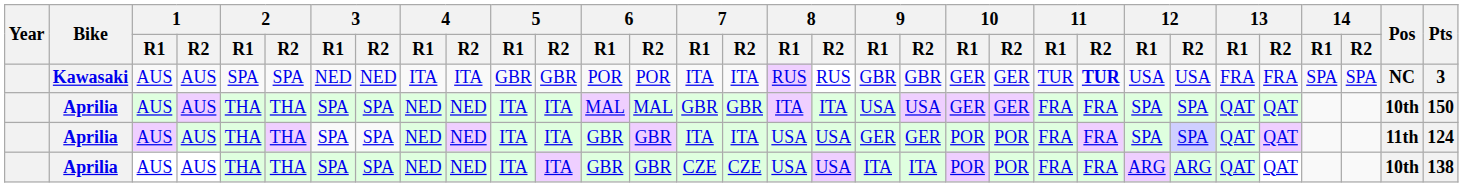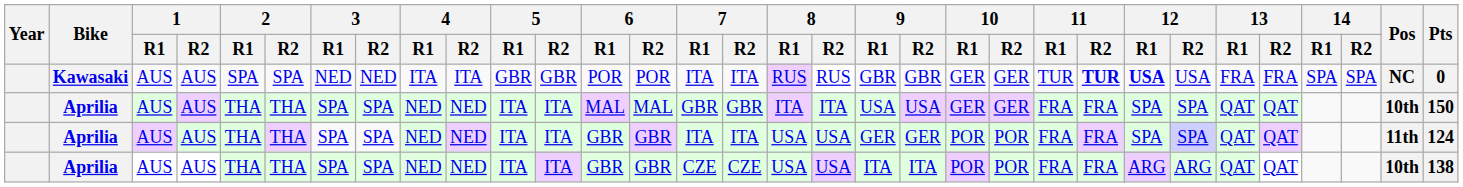 <table class="wikitable" style="text-align:center; font-size:90%;">
 <tr>
 <th rowspan="2">Year</th>
 <th rowspan="2">Bike</th>
 <th colspan="2">1</th>
 <th colspan="2">2</th>
 <th colspan="2">3</th>
 <th colspan="2">4</th>
 <th colspan="2">5</th>
 <th colspan="2">6</th>
 <th colspan="2">7</th>
 <th colspan="2">8</th>
 <th colspan="2">9</th>
 <th colspan="2">10</th>
 <th colspan="2">11</th>
 <th colspan="2">12</th>
 <th colspan="2">13</th>
 <th colspan="2">14</th>
 <th rowspan="2">Pos</th>
 <th rowspan="2">Pts</th>
 </tr>
 <tr>
 <th>R1</th>
 <th>R2</th>
 <th>R1</th>
 <th>R2</th>
 <th>R1</th>
 <th>R2</th>
 <th>R1</th>
 <th>R2</th>
 <th>R1</th>
 <th>R2</th>
 <th>R1</th>
 <th>R2</th>
 <th>R1</th>
 <th>R2</th>
 <th>R1</th>
 <th>R2</th>
 <th>R1</th>
 <th>R2</th>
 <th>R1</th>
 <th>R2</th>
 <th>R1</th>
 <th>R2</th>
 <th>R1</th>
 <th>R2</th>
 <th>R1</th>
 <th>R2</th>
 <th>R1</th>
 <th>R2</th>
 </tr>
 <tr>
 <th></th>
 <th><a href='#'>Kawasaki</a></th>
 <td><a href='#'>AUS</a></td>
 <td><a href='#'>AUS</a></td>
 <td><a href='#'>SPA</a></td>
 <td><a href='#'>SPA</a></td>
 <td><a href='#'>NED</a></td>
 <td><a href='#'>NED</a></td>
 <td><a href='#'>ITA</a></td>
 <td><a href='#'>ITA</a></td>
 <td><a href='#'>GBR</a></td>
 <td><a href='#'>GBR</a></td>
 <td><a href='#'>POR</a></td>
 <td><a href='#'>POR</a></td>
 <td><a href='#'>ITA</a></td>
 <td><a href='#'>ITA</a></td>
 <td style="background:#EFCFFF;"><a href='#'>RUS</a><br></td>
 <td style="background:#FFFFFF;"><a href='#'>RUS</a><br></td>
 <td><a href='#'>GBR</a></td>
 <td><a href='#'>GBR</a></td>
 <td><a href='#'>GER</a></td>
 <td><a href='#'>GER</a></td>
 <td><a href='#'>TUR</a></td>
 <td><strong><a href='#'>TUR</a></strong></td>
-<td><a href='#'>USA</a></td>
+<td><strong><a href='#'>USA</a></strong></td>
 <td><a href='#'>USA</a></td>
 <td><a href='#'>FRA</a></td>
 <td><a href='#'>FRA</a></td>
 <td><a href='#'>SPA</a></td>
 <td><a href='#'>SPA</a></td>
 <th>NC</th>
-<th>3</th>
+<th>0</th>
 </tr>
 <tr>
 <th></th>
 <th><a href='#'>Aprilia</a></th>
 <td style="background:#dfffdf;"><a href='#'>AUS</a><br></td>
 <td style="background:#efcfff;"><a href='#'>AUS</a><br></td>
 <td style="background:#dfffdf;"><a href='#'>THA</a><br></td>
 <td style="background:#dfffdf;"><a href='#'>THA</a><br></td>
 <td style="background:#dfffdf;"><a href='#'>SPA</a><br></td>
 <td style="background:#dfffdf;"><a href='#'>SPA</a><br></td>
 <td style="background:#dfffdf;"><a href='#'>NED</a><br></td>
 <td style="background:#dfffdf;"><a href='#'>NED</a><br></td>
 <td style="background:#dfffdf;"><a href='#'>ITA</a><br></td>
 <td style="background:#dfffdf;"><a href='#'>ITA</a><br></td>
 <td style="background:#efcfff;"><a href='#'>MAL</a><br></td>
 <td style="background:#dfffdf;"><a href='#'>MAL</a><br></td>
 <td style="background:#dfffdf;"><a href='#'>GBR</a><br></td>
 <td style="background:#dfffdf;"><a href='#'>GBR</a><br></td>
 <td style="background:#efcfff;"><a href='#'>ITA</a><br></td>
 <td style="background:#dfffdf;"><a href='#'>ITA</a><br></td>
 <td style="background:#dfffdf;"><a href='#'>USA</a><br></td>
 <td style="background:#efcfff;"><a href='#'>USA</a><br></td>
 <td style="background:#efcfff;"><a href='#'>GER</a><br></td>
 <td style="background:#efcfff;"><a href='#'>GER</a><br></td>
 <td style="background:#dfffdf;"><a href='#'>FRA</a><br></td>
 <td style="background:#dfffdf;"><a href='#'>FRA</a><br></td>
 <td style="background:#dfffdf;"><a href='#'>SPA</a><br></td>
 <td style="background:#dfffdf;"><a href='#'>SPA</a><br></td>
 <td style="background:#dfffdf;"><a href='#'>QAT</a><br></td>
 <td style="background:#dfffdf;"><a href='#'>QAT</a><br></td>
 <td></td>
 <td></td>
 <th>10th</th>
 <th>150</th>
 </tr>
 <tr>
 <th></th>
 <th><a href='#'>Aprilia</a></th>
 <td style="background:#efcfff;"><a href='#'>AUS</a><br></td>
 <td style="background:#dfffdf;"><a href='#'>AUS</a><br></td>
 <td style="background:#dfffdf;"><a href='#'>THA</a><br></td>
 <td style="background:#efcfff;"><a href='#'>THA</a><br></td>
 <td><a href='#'>SPA</a></td>
 <td><a href='#'>SPA</a></td>
 <td style="background:#dfffdf;"><a href='#'>NED</a><br></td>
 <td style="background:#efcfff;"><a href='#'>NED</a><br></td>
 <td style="background:#dfffdf;"><a href='#'>ITA</a><br></td>
 <td style="background:#dfffdf;"><a href='#'>ITA</a><br></td>
 <td style="background:#dfffdf;"><a href='#'>GBR</a><br></td>
 <td style="background:#efcfff;"><a href='#'>GBR</a><br></td>
 <td style="background:#dfffdf;"><a href='#'>ITA</a><br></td>
 <td style="background:#dfffdf;"><a href='#'>ITA</a><br></td>
 <td style="background:#dfffdf;"><a href='#'>USA</a><br></td>
 <td style="background:#dfffdf;"><a href='#'>USA</a><br></td>
 <td style="background:#dfffdf;"><a href='#'>GER</a><br></td>
 <td style="background:#dfffdf;"><a href='#'>GER</a><br></td>
 <td style="background:#dfffdf;"><a href='#'>POR</a><br></td>
 <td style="background:#dfffdf;"><a href='#'>POR</a><br></td>
 <td style="background:#dfffdf;"><a href='#'>FRA</a><br></td>
 <td style="background:#efcfff;"><a href='#'>FRA</a><br></td>
 <td style="background:#dfffdf;"><a href='#'>SPA</a><br></td>
 <td style="background:#cfcfff;"><a href='#'>SPA</a><br></td>
 <td style="background:#dfffdf;"><a href='#'>QAT</a><br></td>
 <td style="background:#efcfff;"><a href='#'>QAT</a><br></td>
 <td></td>
 <td></td>
 <th>11th</th>
 <th>124</th>
 </tr>
 <tr>
 <th></th>
 <th><a href='#'>Aprilia</a></th>
 <td style="background:#ffffff;"><a href='#'>AUS</a><br></td>
 <td style="background:#ffffff;"><a href='#'>AUS</a><br></td>
 <td style="background:#dfffdf;"><a href='#'>THA</a><br></td>
 <td style="background:#dfffdf;"><a href='#'>THA</a><br></td>
 <td style="background:#dfffdf;"><a href='#'>SPA</a><br></td>
 <td style="background:#dfffdf;"><a href='#'>SPA</a><br></td>
 <td style="background:#dfffdf;"><a href='#'>NED</a><br></td>
 <td style="background:#dfffdf;"><a href='#'>NED</a><br></td>
 <td style="background:#dfffdf;"><a href='#'>ITA</a><br></td>
 <td style="background:#efcfff;"><a href='#'>ITA</a><br></td>
 <td style="background:#dfffdf;"><a href='#'>GBR</a><br></td>
 <td style="background:#dfffdf;"><a href='#'>GBR</a><br></td>
 <td style="background:#dfffdf;"><a href='#'>CZE</a><br></td>
 <td style="background:#dfffdf;"><a href='#'>CZE</a><br></td>
 <td style="background:#dfffdf;"><a href='#'>USA</a><br></td>
 <td style="background:#efcfff;"><a href='#'>USA</a><br></td>
 <td style="background:#dfffdf;"><a href='#'>ITA</a><br></td>
 <td style="background:#dfffdf;"><a href='#'>ITA</a><br></td>
 <td style="background:#efcfff;"><a href='#'>POR</a><br></td>
 <td style="background:#dfffdf;"><a href='#'>POR</a><br></td>
 <td style="background:#dfffdf;"><a href='#'>FRA</a><br></td>
 <td style="background:#dfffdf;"><a href='#'>FRA</a><br></td>
 <td style="background:#efcfff;"><a href='#'>ARG</a><br></td>
 <td style="background:#dfffdf;"><a href='#'>ARG</a><br></td>
 <td style="background:#dfffdf;"><a href='#'>QAT</a><br></td>
 <td style="background:#ffffff;"><a href='#'>QAT</a><br></td>
 <td></td>
 <td></td>
 <th>10th</th>
 <th>138</th>
 </tr>
 </table>
